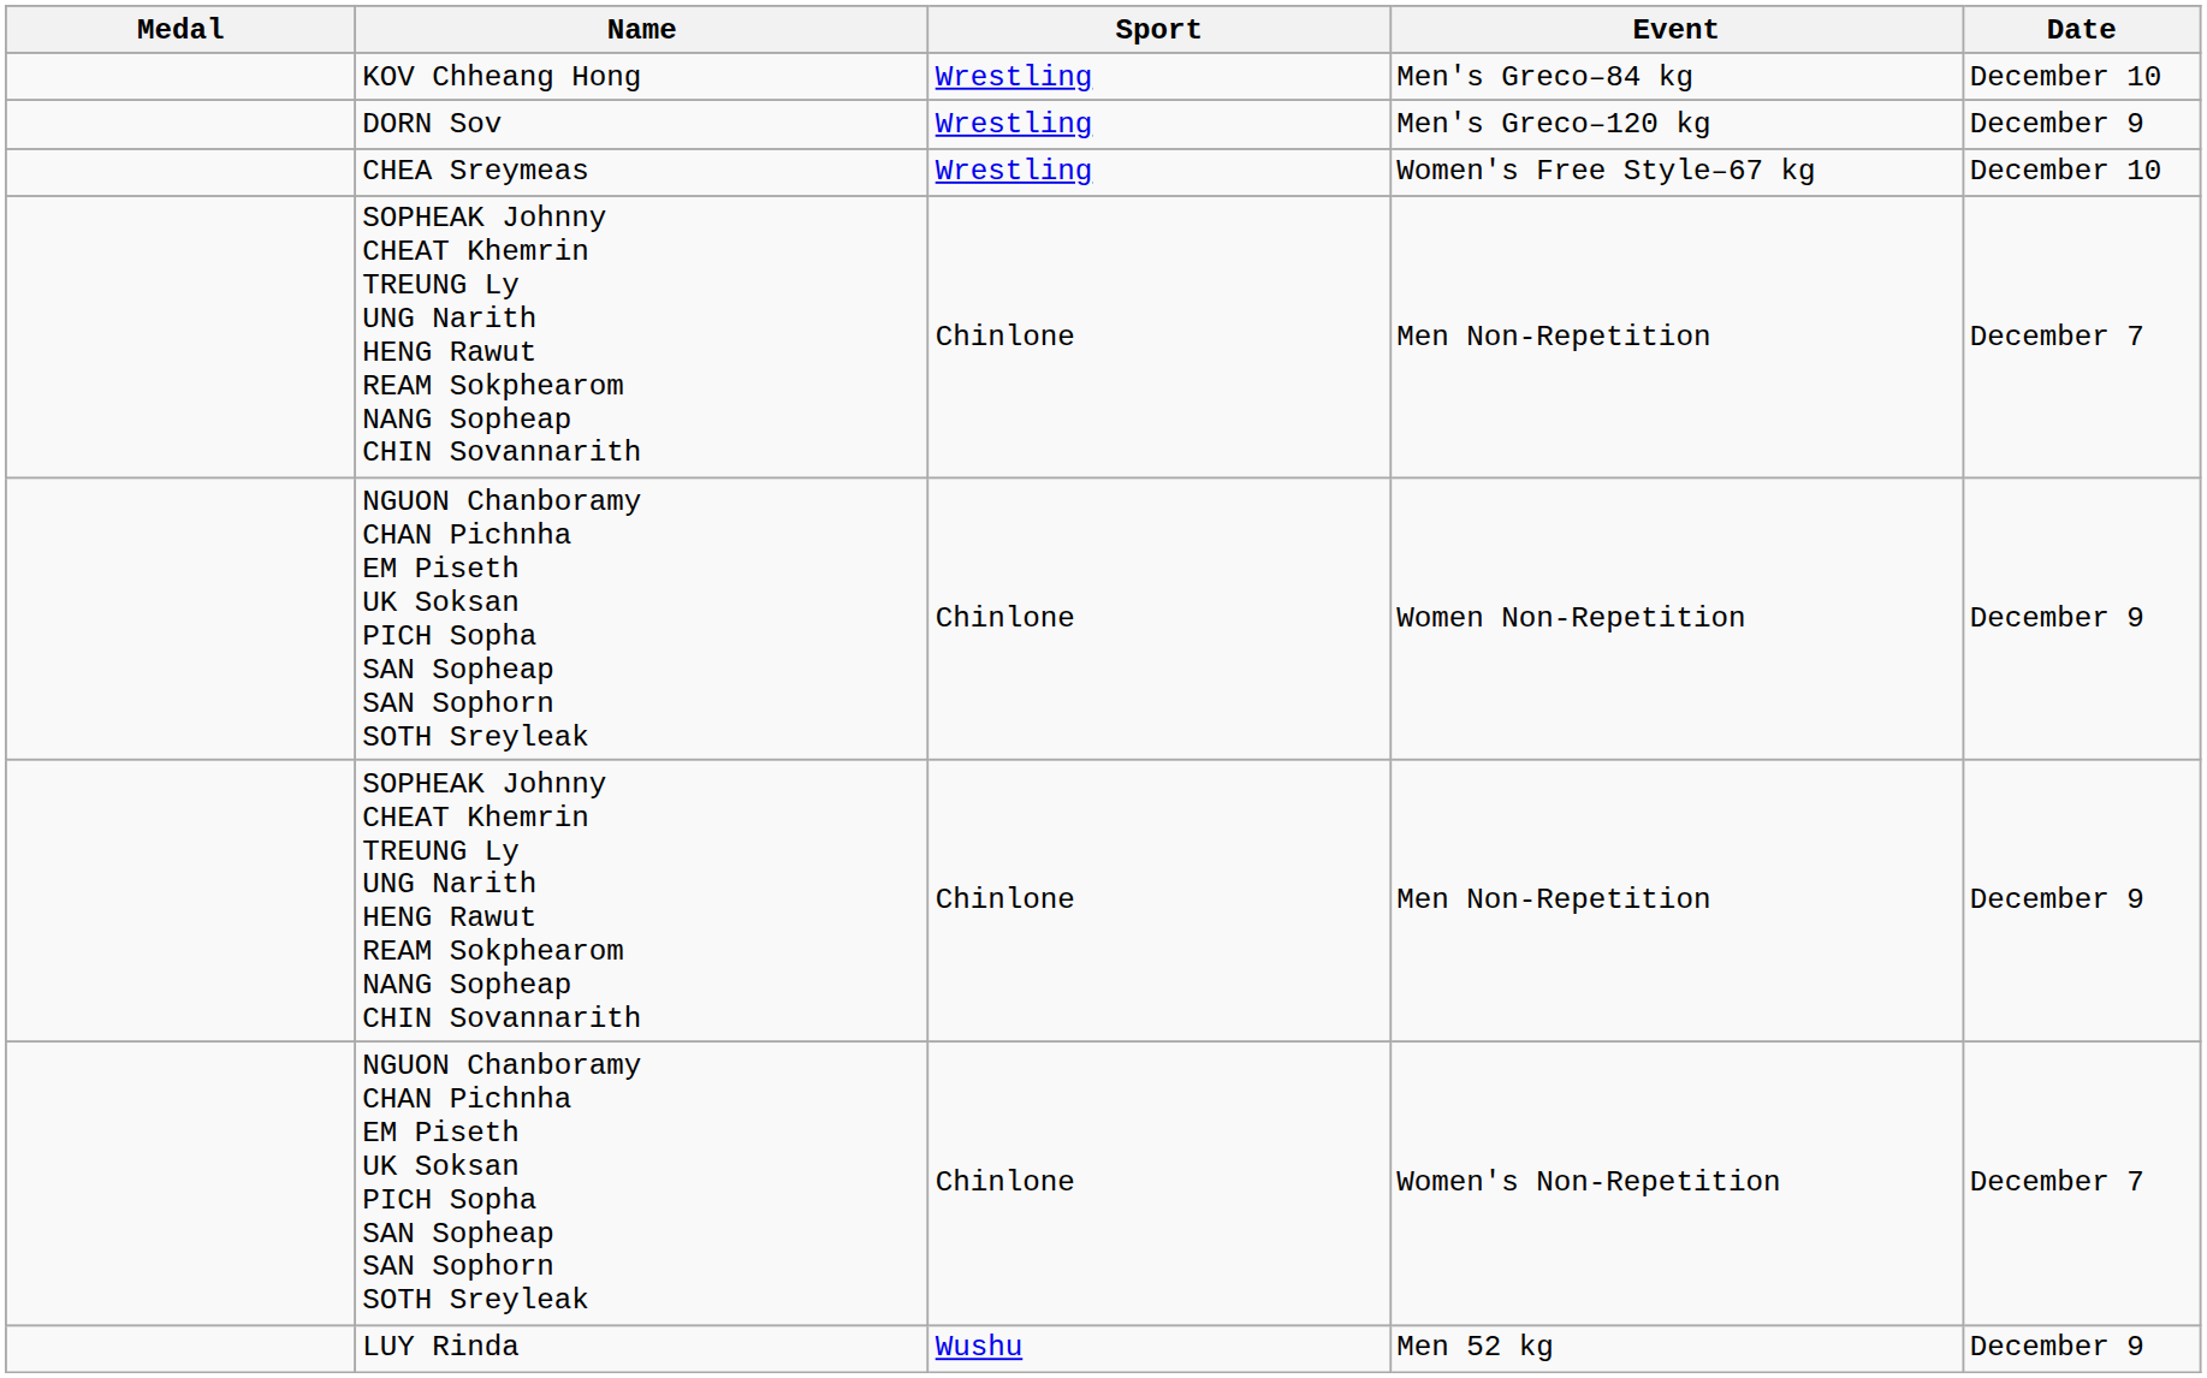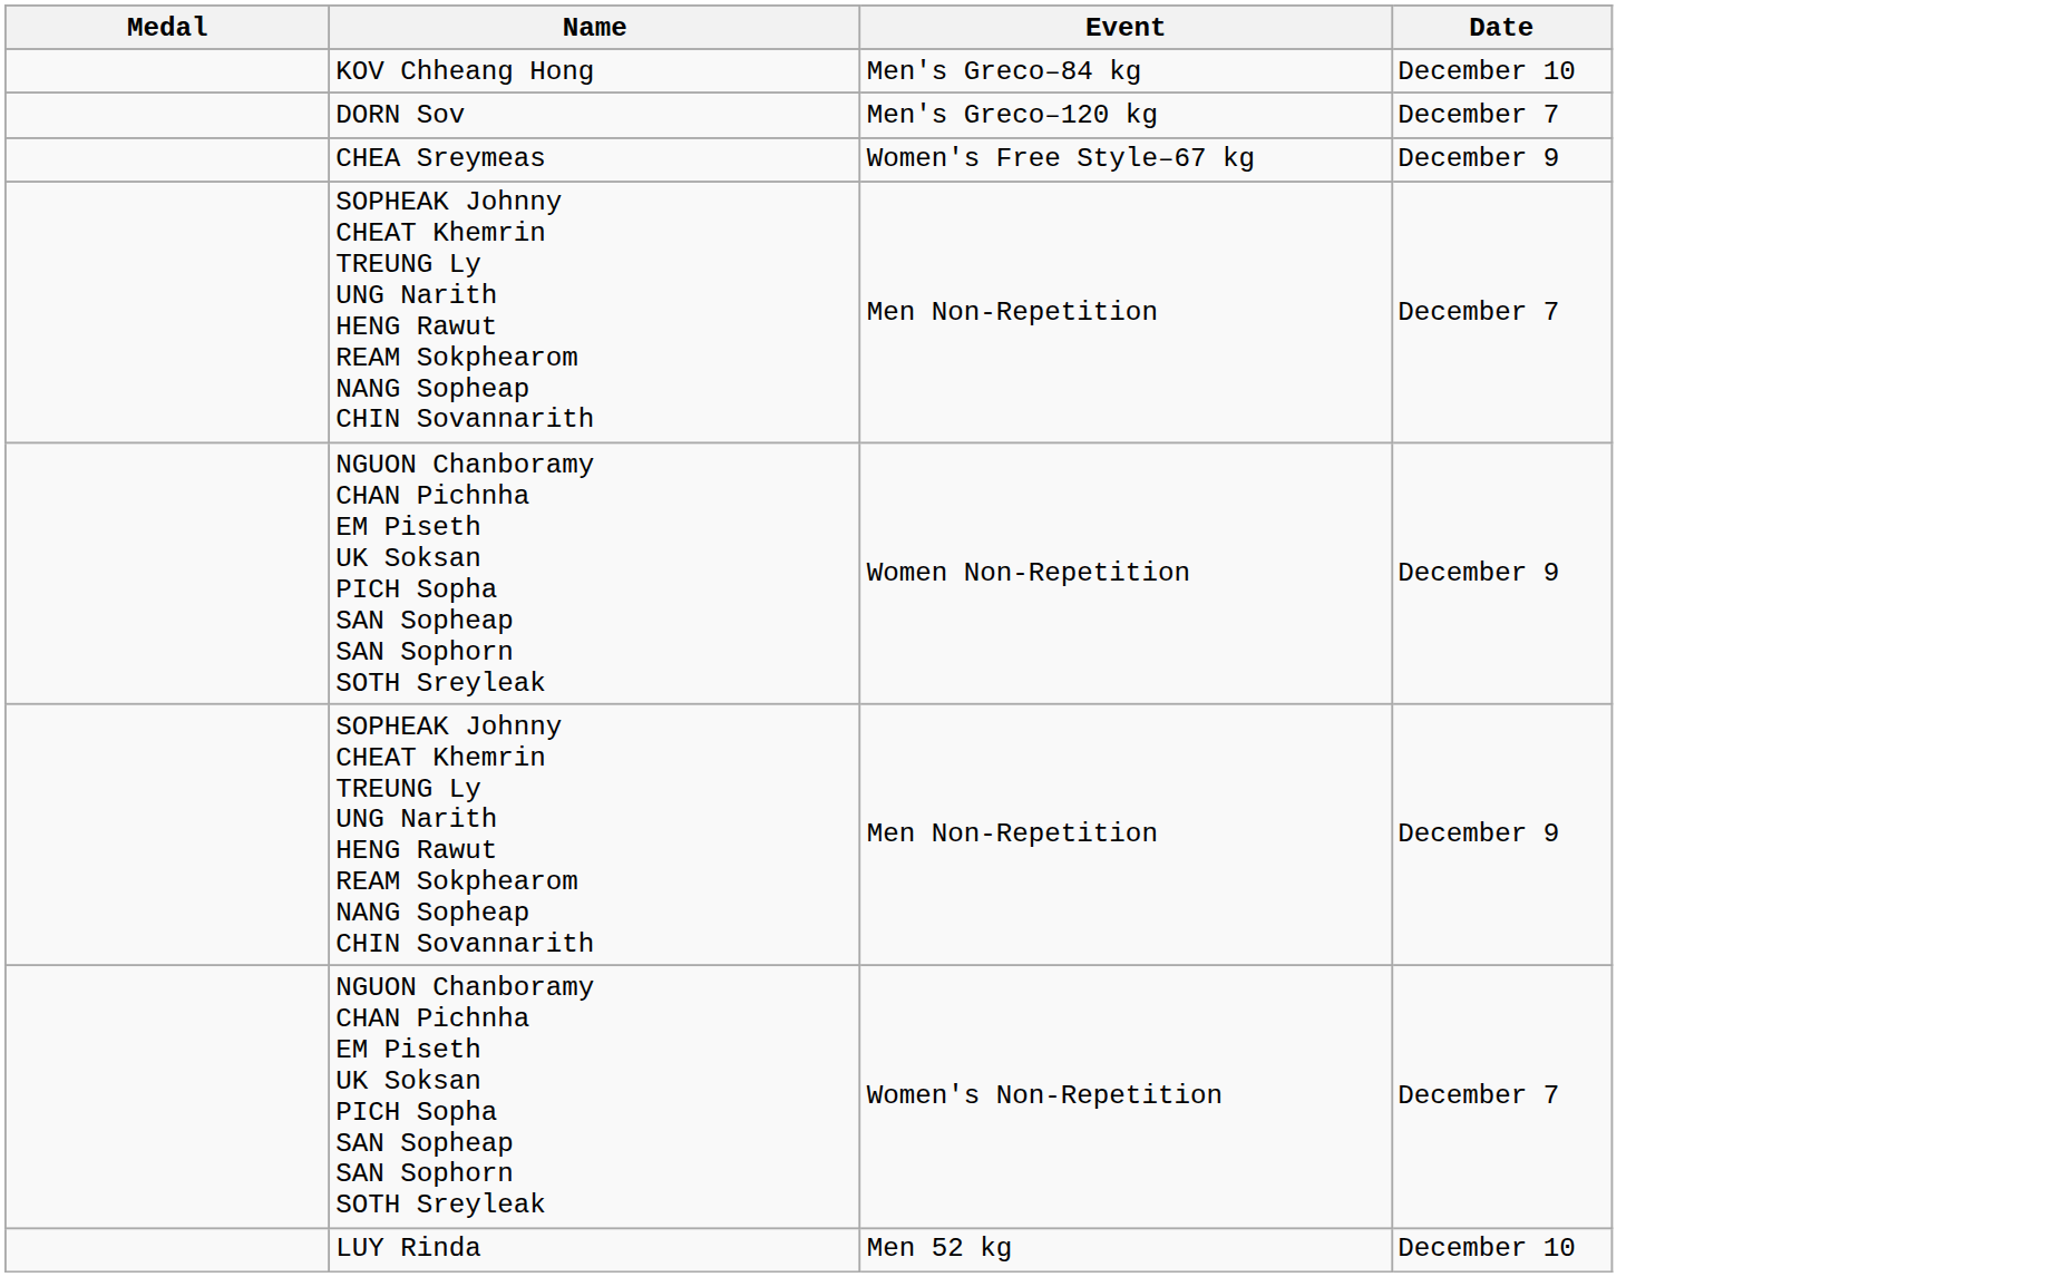 <table class="wikitable sortable" style="font-size:100%">
 <tr>
 <th width="150">Medal</th>
 <th width="250">Name</th>
-<th width="200">Sport</th>
 <th width="250">Event</th>
 <th width="100">Date</th>
 </tr>
 <tr>
 <td></td>
 <td>KOV Chheang Hong</td>
-<td><a href='#'>Wrestling</a></td>
 <td>Men's Greco–84 kg</td>
 <td>December 10</td>
 </tr>
 <tr>
 <td></td>
 <td>DORN Sov</td>
-<td><a href='#'>Wrestling</a></td>
 <td>Men's Greco–120 kg</td>
+<td>December 7</td>
+</tr>
+<tr>
+<td></td>
+<td>CHEA Sreymeas</td>
+<td>Women's Free Style–67 kg</td>
 <td>December 9</td>
 </tr>
 <tr>
 <td></td>
-<td>CHEA Sreymeas</td>
-<td><a href='#'>Wrestling</a></td>
-<td>Women's Free Style–67 kg</td>
-<td>December 10</td>
-</tr>
-<tr>
-<td></td>
 <td>SOPHEAK Johnny<br>CHEAT Khemrin<br>TREUNG Ly<br>UNG Narith<br>HENG Rawut<br>REAM Sokphearom<br>NANG Sopheap<br>CHIN Sovannarith</td>
-<td>Chinlone</td>
 <td>Men Non-Repetition</td>
 <td>December 7</td>
 </tr>
 <tr>
 <td></td>
 <td>NGUON Chanboramy<br>CHAN Pichnha<br>EM Piseth<br>UK Soksan<br>PICH Sopha<br>SAN Sopheap<br>SAN Sophorn<br>SOTH Sreyleak</td>
-<td>Chinlone</td>
 <td>Women Non-Repetition</td>
 <td>December 9</td>
 </tr>
 <tr>
 <td></td>
 <td>SOPHEAK Johnny<br>CHEAT Khemrin<br>TREUNG Ly<br>UNG Narith<br>HENG Rawut<br>REAM Sokphearom<br>NANG Sopheap<br>CHIN Sovannarith</td>
-<td>Chinlone</td>
 <td>Men Non-Repetition</td>
 <td>December 9</td>
 </tr>
 <tr>
 <td></td>
 <td>NGUON Chanboramy<br>CHAN Pichnha<br>EM Piseth<br>UK Soksan<br>PICH Sopha<br>SAN Sopheap<br>SAN Sophorn<br>SOTH Sreyleak</td>
-<td>Chinlone</td>
 <td>Women's Non-Repetition</td>
 <td>December 7</td>
 </tr>
 <tr>
 <td></td>
 <td>LUY Rinda</td>
-<td><a href='#'>Wushu</a></td>
 <td>Men 52 kg</td>
-<td>December 9</td>
+<td>December 10</td>
 </tr>
 </table>
